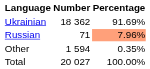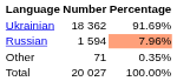 <table class="standard">
 <tr>
 <th>Language</th>
 <th>Number</th>
 <th>Percentage</th>
 </tr>
 <tr>
 <td><a href='#'>Ukrainian</a></td>
 <td align="right">18 362</td>
 <td align="right">91.69%</td>
 </tr>
 <tr>
 <td><a href='#'>Russian</a></td>
-<td align="right">71</td>
+<td align="right">1 594</td>
 <td align="right" style="background: lightsalmon;">7.96%</td>
 </tr>
 <tr>
 <td>Other</td>
-<td align="right">1 594</td>
+<td align="right">71</td>
 <td align="right">0.35%</td>
 </tr>
 <tr>
 <td>Total</td>
 <td align="right">20 027</td>
 <td align="right">100.00%</td>
 </tr>
 </table>
